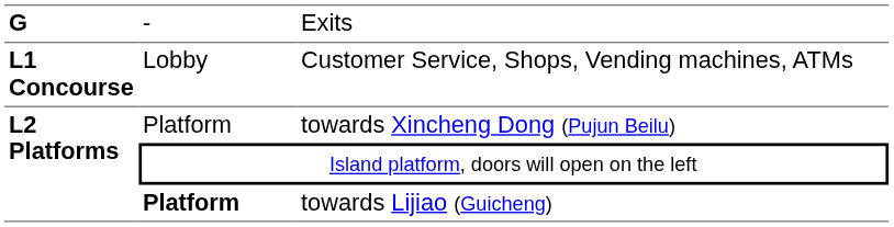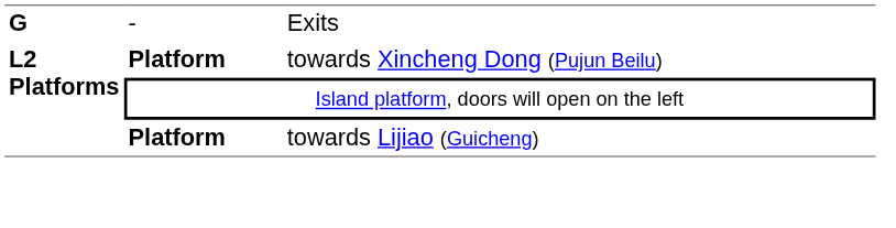 <table table border=0 cellspacing=0 cellpadding=3>
 <tr>
 <td style="border-top:solid 1px gray;" width=50 valign=top><strong>G</strong></td>
 <td style="border-top:solid 1px gray;" width=100 valign=top>-</td>
 <td style="border-top:solid 1px gray;" width=390 valign=top>Exits</td>
 </tr>
 <tr>
-<td style="border-bottom:solid 1px gray; border-top:solid 1px gray;" valign=top width=50><strong>L1<br>Concourse</strong></td>
-<td style="border-bottom:solid 1px gray; border-top:solid 1px gray;" valign=top width=100>Lobby</td>
-<td style="border-bottom:solid 1px gray; border-top:solid 1px gray;" valign=top width=390>Customer Service, Shops, Vending machines, ATMs</td>
-</tr>
-<tr>
 <td style="border-bottom:solid 1px gray;" rowspan=4 valign=top><strong>L2<br>Platforms</strong></td>
-<td>Platform </td>
+<td><strong>Platform </strong></td>
 <td>  towards <a href='#'>Xincheng Dong</a> <small>(<a href='#'>Pujun Beilu</a>)</small></td>
 </tr>
 <tr>
 <td style="border-right:solid 2px black;border-left:solid 2px black;border-top:solid 2px black;border-bottom:solid 2px black;text-align:center;" colspan=2><small><a href='#'>Island platform</a>, doors will open on the left</small></td>
 </tr>
 <tr>
 <td style="border-bottom:solid 1px gray;"><strong>Platform </strong></td>
 <td style="border-bottom:solid 1px gray;"> towards <a href='#'>Lijiao</a> <small>(<a href='#'>Guicheng</a>)</small> </td>
 </tr>
 </table>
